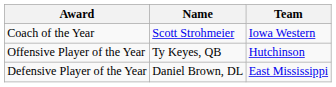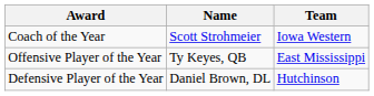 <table class="wikitable">
 <tr>
 <th>Award</th>
 <th>Name</th>
 <th>Team</th>
 </tr>
 <tr>
 <td>Coach of the Year</td>
 <td><a href='#'>Scott Strohmeier</a></td>
 <td><a href='#'>Iowa Western</a></td>
 </tr>
 <tr>
 <td>Offensive Player of the Year</td>
 <td>Ty Keyes, QB</td>
-<td><a href='#'>Hutchinson</a></td>
+<td><a href='#'>East Mississippi</a></td>
 </tr>
 <tr>
 <td>Defensive Player of the Year</td>
 <td>Daniel Brown, DL</td>
-<td><a href='#'>East Mississippi</a></td>
+<td><a href='#'>Hutchinson</a></td>
 </tr>
 </table>
